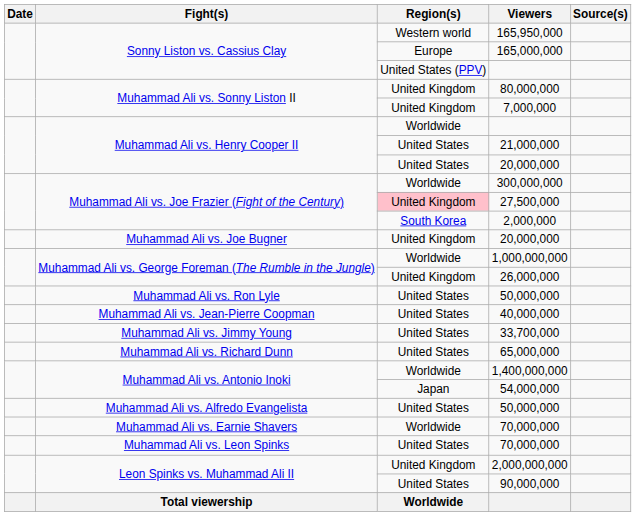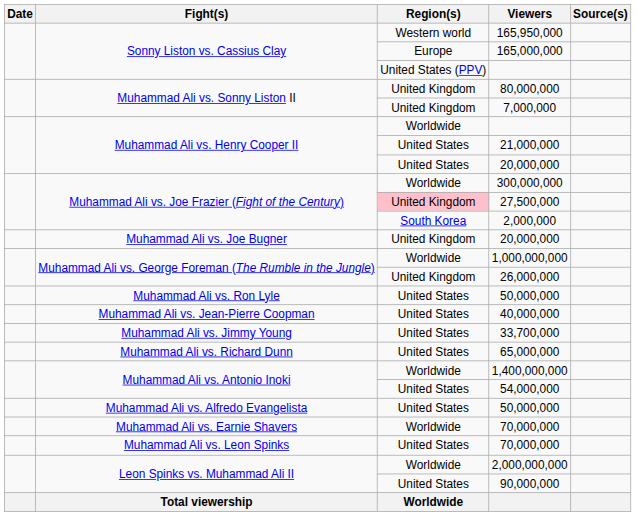 <table class="wikitable sortable" style="text-align:center; font-size:95%">
 <tr>
 <th>Date</th>
 <th>Fight(s)</th>
 <th>Region(s)</th>
 <th>Viewers</th>
 <th>Source(s)</th>
 </tr>
 <tr>
 <td rowspan="3"></td>
 <td rowspan="3"><a href='#'>Sonny Liston vs. Cassius Clay</a></td>
 <td>Western world</td>
 <td>165,950,000</td>
 <td></td>
 </tr>
 <tr>
 <td>Europe</td>
 <td>165,000,000</td>
 <td></td>
 </tr>
 <tr>
 <td>United States (<a href='#'>PPV</a>)</td>
 <td></td>
 <td></td>
 </tr>
 <tr>
 <td rowspan="2"></td>
 <td rowspan="2"><a href='#'>Muhammad Ali vs. Sonny Liston</a> II</td>
 <td>United Kingdom</td>
 <td>80,000,000</td>
 <td></td>
 </tr>
 <tr>
 <td>United Kingdom</td>
 <td>7,000,000</td>
 <td></td>
 </tr>
 <tr>
 <td rowspan="3"></td>
 <td rowspan="3"><a href='#'>Muhammad Ali vs. Henry Cooper II</a></td>
 <td>Worldwide</td>
 <td></td>
 <td></td>
 </tr>
 <tr>
 <td>United States</td>
 <td>21,000,000</td>
 <td></td>
 </tr>
 <tr>
 <td>United States</td>
 <td>20,000,000</td>
 <td></td>
 </tr>
 <tr>
 <td rowspan="3"></td>
 <td rowspan="3"><a href='#'>Muhammad Ali vs. Joe Frazier (<em>Fight of the Century</em>)</a></td>
 <td>Worldwide</td>
 <td>300,000,000</td>
 <td></td>
 </tr>
 <tr>
 <td style="background: pink;">United Kingdom</td>
 <td>27,500,000</td>
 <td></td>
 </tr>
 <tr>
 <td><a href='#'>South Korea</a></td>
 <td>2,000,000</td>
 <td></td>
 </tr>
 <tr>
 <td></td>
 <td><a href='#'>Muhammad Ali vs. Joe Bugner</a></td>
 <td>United Kingdom</td>
 <td>20,000,000</td>
 <td></td>
 </tr>
 <tr>
 <td rowspan="2"></td>
 <td rowspan="2"><a href='#'>Muhammad Ali vs. George Foreman (<em>The Rumble in the Jungle</em>)</a></td>
 <td>Worldwide</td>
 <td>1,000,000,000</td>
 <td></td>
 </tr>
 <tr>
 <td>United Kingdom</td>
 <td>26,000,000</td>
 <td></td>
 </tr>
 <tr>
 <td></td>
 <td><a href='#'>Muhammad Ali vs. Ron Lyle</a></td>
 <td>United States</td>
 <td>50,000,000</td>
 <td></td>
 </tr>
 <tr>
 <td></td>
 <td><a href='#'>Muhammad Ali vs. Jean-Pierre Coopman</a></td>
 <td>United States</td>
 <td>40,000,000</td>
 <td></td>
 </tr>
 <tr>
 <td></td>
 <td><a href='#'>Muhammad Ali vs. Jimmy Young</a></td>
 <td>United States</td>
 <td>33,700,000</td>
 <td></td>
 </tr>
 <tr>
 <td></td>
 <td><a href='#'>Muhammad Ali vs. Richard Dunn</a></td>
 <td>United States</td>
 <td>65,000,000</td>
 <td></td>
 </tr>
 <tr>
 <td rowspan="2"></td>
 <td rowspan="2"><a href='#'>Muhammad Ali vs. Antonio Inoki</a></td>
 <td>Worldwide</td>
 <td>1,400,000,000</td>
 <td></td>
 </tr>
 <tr>
-<td>Japan</td>
+<td>United States</td>
 <td>54,000,000</td>
 <td></td>
 </tr>
 <tr>
 <td></td>
 <td><a href='#'>Muhammad Ali vs. Alfredo Evangelista</a></td>
 <td>United States</td>
 <td>50,000,000</td>
 <td></td>
 </tr>
 <tr>
 <td></td>
 <td><a href='#'>Muhammad Ali vs. Earnie Shavers</a></td>
 <td>Worldwide</td>
 <td>70,000,000</td>
 <td></td>
 </tr>
 <tr>
 <td></td>
 <td><a href='#'>Muhammad Ali vs. Leon Spinks</a></td>
 <td>United States</td>
 <td>70,000,000</td>
 <td></td>
 </tr>
 <tr>
 <td rowspan="2"></td>
 <td rowspan="2"><a href='#'>Leon Spinks vs. Muhammad Ali II</a></td>
-<td>United Kingdom</td>
+<td>Worldwide</td>
 <td>2,000,000,000</td>
 <td></td>
 </tr>
 <tr>
 <td>United States</td>
 <td>90,000,000</td>
 <td></td>
 </tr>
 <tr>
 <th></th>
 <th>Total viewership</th>
 <th>Worldwide</th>
 <th></th>
 <th></th>
 </tr>
 </table>
